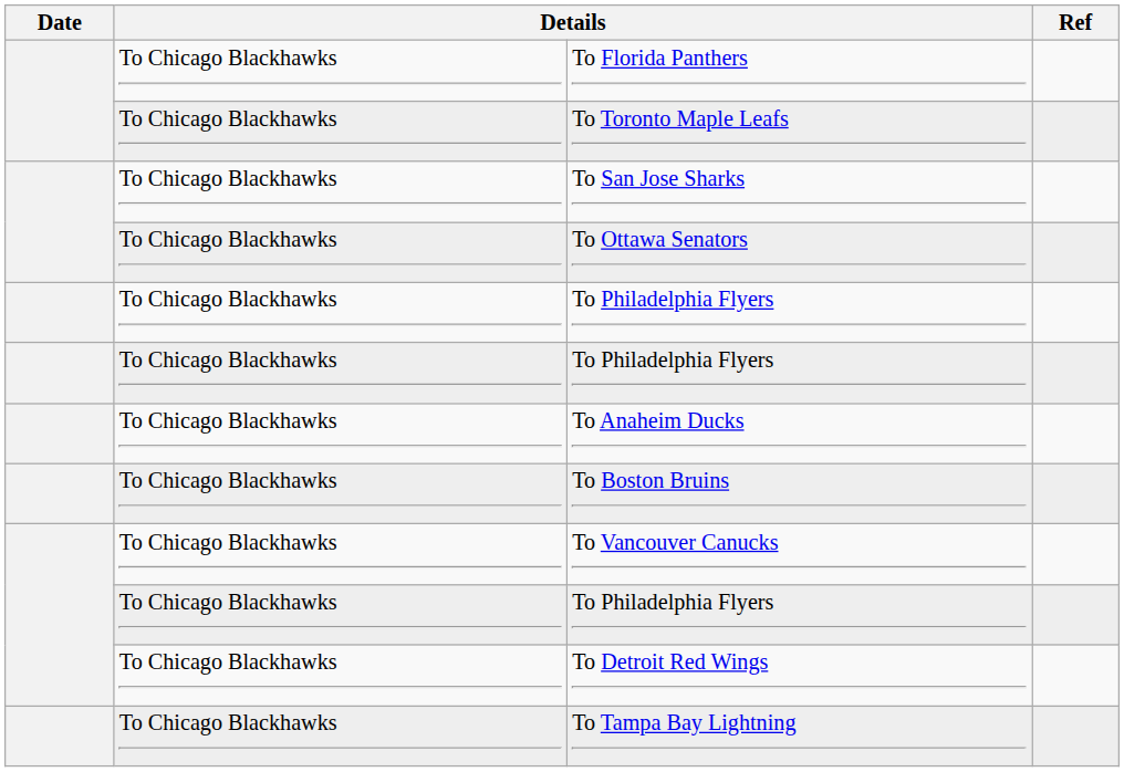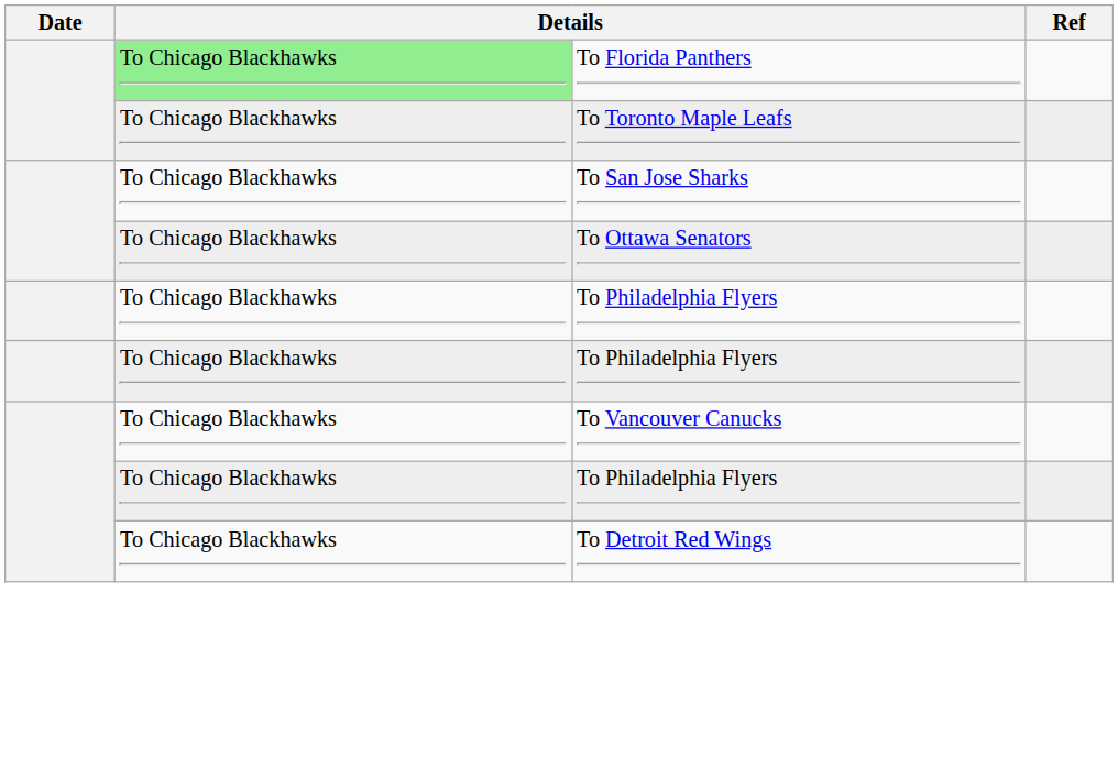 <table class="wikitable plainrowheaders" style="width: 50em;">
 <tr>
 <th scope="col">Date</th>
 <th scope="col" colspan="2">Details</th>
 <th scope="col">Ref</th>
 </tr>
 <tr>
 <th scope="row" rowspan=2></th>
-<td valign="top">To Chicago Blackhawks <hr> </td>
+<td valign="top" style="background: lightgreen;">To Chicago Blackhawks <hr> </td>
 <td valign="top">To <a href='#'>Florida Panthers</a> <hr> </td>
 <td></td>
 </tr>
 <tr bgcolor="#eeeeee">
 <td valign="top">To Chicago Blackhawks <hr> </td>
 <td valign="top">To <a href='#'>Toronto Maple Leafs</a> <hr> </td>
 <td></td>
 </tr>
 <tr>
 <th scope="row" rowspan=2></th>
 <td valign="top">To Chicago Blackhawks <hr> </td>
 <td valign="top">To <a href='#'>San Jose Sharks</a> <hr> </td>
 <td></td>
 </tr>
 <tr bgcolor="#eeeeee">
 <td valign="top">To Chicago Blackhawks<hr> </td>
 <td valign="top">To <a href='#'>Ottawa Senators</a><hr> </td>
 <td></td>
 </tr>
 <tr>
 <th scope="row"></th>
 <td valign="top">To Chicago Blackhawks <hr></td>
 <td valign="top">To <a href='#'>Philadelphia Flyers</a> <hr></td>
 <td></td>
 </tr>
 <tr bgcolor="#eeeeee">
 <th scope="row"></th>
 <td valign="top">To Chicago Blackhawks <hr></td>
 <td valign="top">To Philadelphia Flyers <hr></td>
 <td></td>
 </tr>
 <tr>
-<th scope="row"></th>
-<td valign="top">To Chicago Blackhawks <hr></td>
-<td valign="top">To <a href='#'>Anaheim Ducks</a> <hr></td>
-<td></td>
-</tr>
-<tr bgcolor="#eeeeee">
-<th scope="row"></th>
-<td valign="top">To Chicago Blackhawks <hr> </td>
-<td valign="top">To <a href='#'>Boston Bruins</a> <hr> </td>
-<td></td>
-</tr>
-<tr>
 <th scope="row" rowspan=3></th>
 <td valign="top">To Chicago Blackhawks <hr></td>
 <td valign="top">To <a href='#'>Vancouver Canucks</a> <hr></td>
 <td></td>
 </tr>
 <tr bgcolor="#eeeeee">
 <td valign="top">To Chicago Blackhawks <hr></td>
 <td valign="top">To Philadelphia Flyers <hr></td>
 <td></td>
 </tr>
 <tr>
 <td valign="top">To Chicago Blackhawks <hr></td>
 <td valign="top">To <a href='#'>Detroit Red Wings</a> <hr></td>
 <td></td>
 </tr>
-<tr bgcolor="#eeeeee">
-<th scope="row"></th>
-<td valign="top">To Chicago Blackhawks <hr> </td>
-<td valign="top">To <a href='#'>Tampa Bay Lightning</a> <hr> </td>
-<td></td>
-</tr>
 </table>
